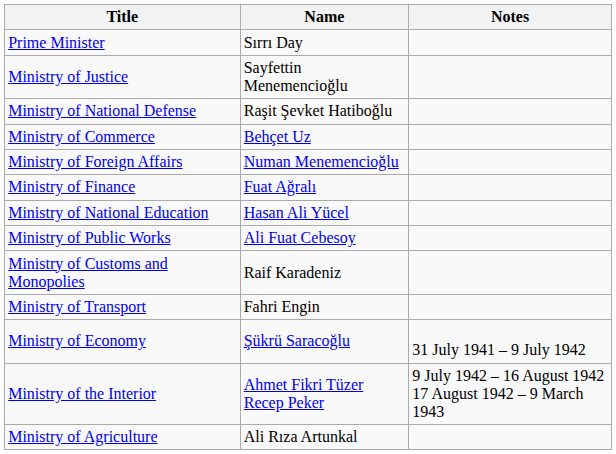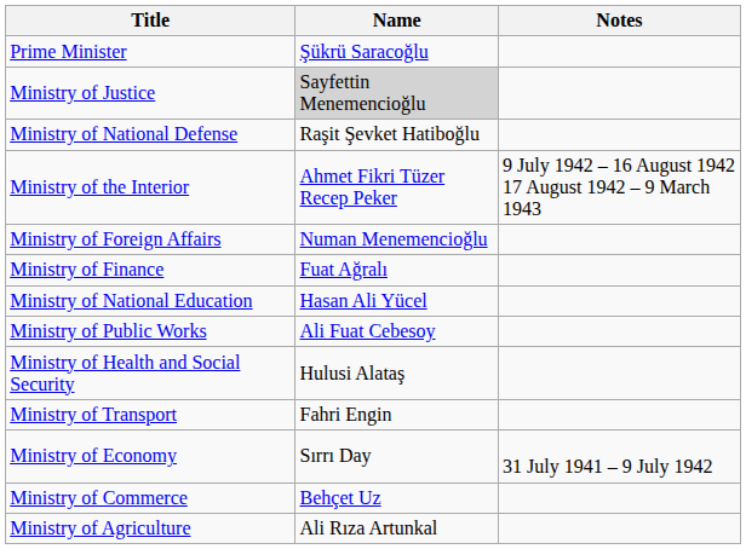 <table class="wikitable">
 <tr>
 <th>Title</th>
 <th>Name</th>
 <th>Notes</th>
 </tr>
 <tr>
 <td><a href='#'>Prime Minister</a></td>
-<td>Sırrı Day</td>
+<td><a href='#'>Şükrü Saracoğlu</a></td>
 <td></td>
 </tr>
 <tr>
 <td><a href='#'>Ministry of Justice</a></td>
-<td>Sayfettin Menemencioğlu</td>
+<td style="background: lightgrey;">Sayfettin Menemencioğlu</td>
 <td></td>
 </tr>
 <tr>
 <td><a href='#'>Ministry of National Defense</a></td>
 <td>Raşit Şevket Hatiboğlu</td>
 <td></td>
 </tr>
 <tr>
-<td><a href='#'>Ministry of Commerce</a></td>
-<td><a href='#'>Behçet Uz</a></td>
-<td></td>
+<td><a href='#'>Ministry of the Interior</a></td>
+<td><a href='#'>Ahmet Fikri Tüzer</a><br><a href='#'>Recep Peker</a></td>
+<td>9 July 1942 – 16 August 1942<br>17 August 1942 – 9 March 1943</td>
 </tr>
 <tr>
 <td><a href='#'>Ministry of Foreign Affairs</a></td>
 <td><a href='#'>Numan Menemencioğlu</a></td>
 <td></td>
 </tr>
 <tr>
 <td><a href='#'>Ministry of Finance</a></td>
 <td><a href='#'>Fuat Ağralı</a></td>
 <td></td>
 </tr>
 <tr>
 <td><a href='#'>Ministry of National Education</a></td>
 <td><a href='#'>Hasan Ali Yücel</a></td>
 <td></td>
 </tr>
 <tr>
 <td><a href='#'>Ministry of Public Works</a></td>
 <td><a href='#'>Ali Fuat Cebesoy</a></td>
 <td></td>
 </tr>
 <tr>
-<td><a href='#'>Ministry of Customs and Monopolies</a></td>
-<td>Raif Karadeniz</td>
+<td><a href='#'>Ministry of Health and Social Security</a></td>
+<td>Hulusi Alataş</td>
 <td></td>
 </tr>
 <tr>
 <td><a href='#'>Ministry of Transport</a></td>
 <td>Fahri Engin</td>
 <td></td>
 </tr>
 <tr>
 <td><a href='#'>Ministry of Economy</a></td>
-<td><a href='#'>Şükrü Saracoğlu</a></td>
+<td>Sırrı Day</td>
 <td><br>31 July 1941 – 9 July 1942</td>
 </tr>
 <tr>
-<td><a href='#'>Ministry of the Interior</a></td>
-<td><a href='#'>Ahmet Fikri Tüzer</a><br><a href='#'>Recep Peker</a></td>
-<td>9 July 1942 – 16 August 1942<br>17 August 1942 – 9 March 1943</td>
+<td><a href='#'>Ministry of Commerce</a></td>
+<td><a href='#'>Behçet Uz</a></td>
+<td></td>
 </tr>
 <tr>
 <td><a href='#'>Ministry of Agriculture</a></td>
 <td>Ali Rıza Artunkal</td>
 <td></td>
 </tr>
 </table>
